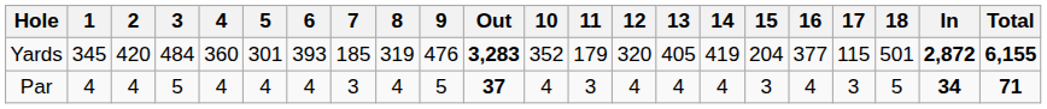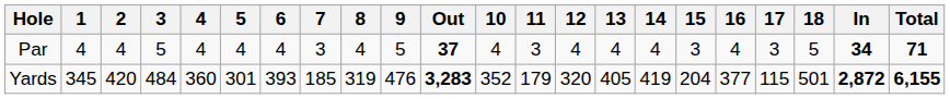 <table class="wikitable" style="text-align:center">
 <tr>
 <th>Hole</th>
 <th>1</th>
 <th>2</th>
 <th>3</th>
 <th>4</th>
 <th>5</th>
 <th>6</th>
 <th>7</th>
 <th>8</th>
 <th>9</th>
 <th>Out</th>
 <th>10</th>
 <th>11</th>
 <th>12</th>
 <th>13</th>
 <th>14</th>
 <th>15</th>
 <th>16</th>
 <th>17</th>
 <th>18</th>
 <th>In</th>
 <th>Total</th>
 </tr>
 <tr>
+<td>Par</td>
+<td>4</td>
+<td>4</td>
+<td>5</td>
+<td>4</td>
+<td>4</td>
+<td>4</td>
+<td>3</td>
+<td>4</td>
+<td>5</td>
+<td><strong>37</strong></td>
+<td>4</td>
+<td>3</td>
+<td>4</td>
+<td>4</td>
+<td>4</td>
+<td>3</td>
+<td>4</td>
+<td>3</td>
+<td>5</td>
+<td><strong>34</strong></td>
+<td><strong>71</strong></td>
+</tr>
+<tr>
 <td>Yards</td>
 <td>345</td>
 <td>420</td>
 <td>484</td>
 <td>360</td>
 <td>301</td>
 <td>393</td>
 <td>185</td>
 <td>319</td>
 <td>476</td>
 <td><strong>3,283</strong></td>
 <td>352</td>
 <td>179</td>
 <td>320</td>
 <td>405</td>
 <td>419</td>
 <td>204</td>
 <td>377</td>
 <td>115</td>
 <td>501</td>
 <td><strong>2,872</strong></td>
 <td><strong>6,155</strong></td>
 </tr>
-<tr>
-<td>Par</td>
-<td>4</td>
-<td>4</td>
-<td>5</td>
-<td>4</td>
-<td>4</td>
-<td>4</td>
-<td>3</td>
-<td>4</td>
-<td>5</td>
-<td><strong>37</strong></td>
-<td>4</td>
-<td>3</td>
-<td>4</td>
-<td>4</td>
-<td>4</td>
-<td>3</td>
-<td>4</td>
-<td>3</td>
-<td>5</td>
-<td><strong>34</strong></td>
-<td><strong>71</strong></td>
-</tr>
 </table>
